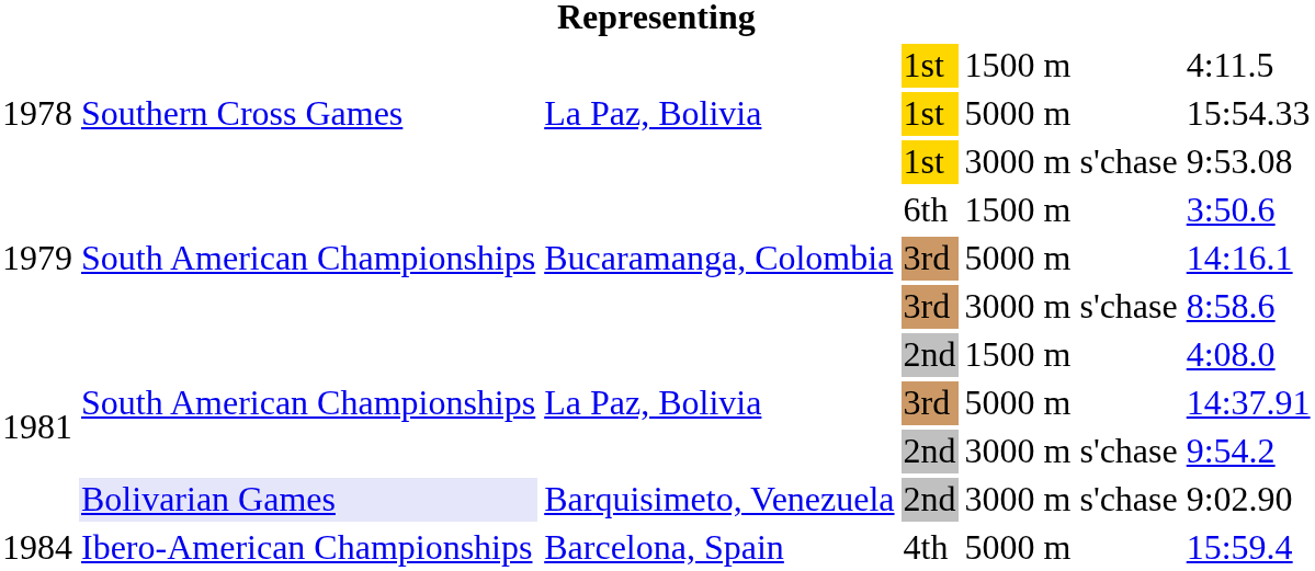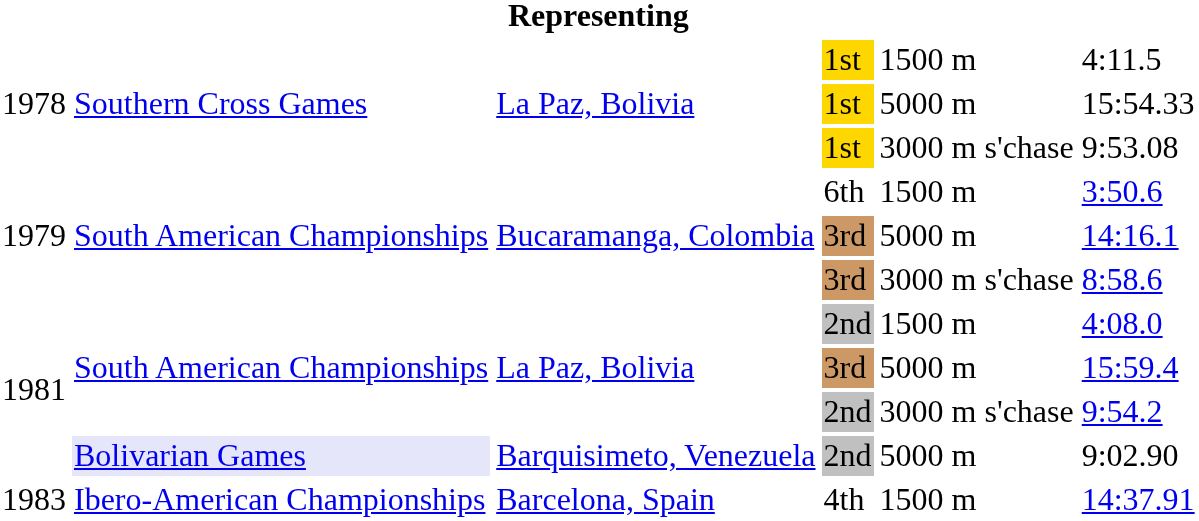 <table>
 <tr>
 <th colspan="6">Representing </th>
 </tr>
 <tr>
 <td rowspan=3>1978</td>
 <td rowspan=3><a href='#'>Southern Cross Games</a></td>
 <td rowspan=3><a href='#'>La Paz, Bolivia</a></td>
 <td bgcolor=gold>1st</td>
 <td>1500 m</td>
 <td>4:11.5</td>
 </tr>
 <tr>
 <td bgcolor=gold>1st</td>
 <td>5000 m</td>
 <td>15:54.33</td>
 </tr>
 <tr>
 <td bgcolor=gold>1st</td>
 <td>3000 m s'chase</td>
 <td>9:53.08</td>
 </tr>
 <tr>
 <td rowspan=3>1979</td>
 <td rowspan=3><a href='#'>South American Championships</a></td>
 <td rowspan=3><a href='#'>Bucaramanga, Colombia</a></td>
 <td>6th</td>
 <td>1500 m</td>
 <td><a href='#'>3:50.6</a></td>
 </tr>
 <tr>
 <td bgcolor=cc9966>3rd</td>
 <td>5000 m</td>
 <td><a href='#'>14:16.1</a></td>
 </tr>
 <tr>
 <td bgcolor=cc9966>3rd</td>
 <td>3000 m s'chase</td>
 <td><a href='#'>8:58.6</a></td>
 </tr>
 <tr>
 <td rowspan=4>1981</td>
 <td rowspan=3><a href='#'>South American Championships</a></td>
 <td rowspan=3><a href='#'>La Paz, Bolivia</a></td>
 <td bgcolor=silver>2nd</td>
 <td>1500 m</td>
 <td><a href='#'>4:08.0</a></td>
 </tr>
 <tr>
 <td bgcolor=cc9966>3rd</td>
 <td>5000 m</td>
-<td><a href='#'>14:37.91</a></td>
+<td><a href='#'>15:59.4</a></td>
 </tr>
 <tr>
 <td bgcolor=silver>2nd</td>
 <td>3000 m s'chase</td>
 <td><a href='#'>9:54.2</a></td>
 </tr>
 <tr>
 <td style="background: lavender;"><a href='#'>Bolivarian Games</a></td>
 <td><a href='#'>Barquisimeto, Venezuela</a></td>
 <td bgcolor=silver>2nd</td>
-<td>3000 m s'chase</td>
+<td>5000 m</td>
 <td>9:02.90</td>
 </tr>
 <tr>
-<td>1984</td>
+<td>1983</td>
 <td><a href='#'>Ibero-American Championships</a></td>
 <td><a href='#'>Barcelona, Spain</a></td>
 <td>4th</td>
-<td>5000 m</td>
-<td><a href='#'>15:59.4</a></td>
+<td>1500 m</td>
+<td><a href='#'>14:37.91</a></td>
 </tr>
 </table>
